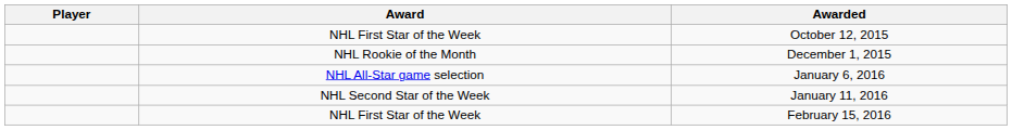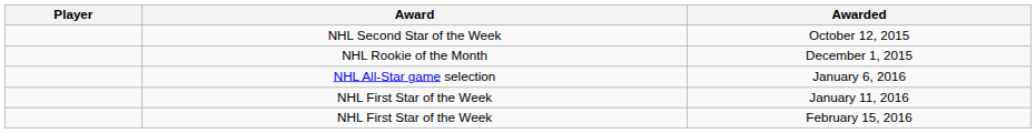 <table class="wikitable sortable" style="width:100%;">
 <tr align=center>
 <th>Player</th>
 <th>Award</th>
 <th data-sort-type="date">Awarded</th>
 </tr>
 <tr align=center>
 <td></td>
-<td>NHL First Star of the Week</td>
+<td>NHL Second Star of the Week</td>
 <td>October 12, 2015</td>
 </tr>
 <tr align=center>
 <td></td>
 <td>NHL Rookie of the Month</td>
 <td>December 1, 2015</td>
 </tr>
 <tr align=center>
 <td></td>
 <td><a href='#'>NHL All-Star game</a> selection</td>
 <td>January 6, 2016</td>
 </tr>
 <tr align=center>
 <td></td>
-<td>NHL Second Star of the Week</td>
+<td>NHL First Star of the Week</td>
 <td>January 11, 2016</td>
 </tr>
 <tr align=center>
 <td></td>
 <td>NHL First Star of the Week</td>
 <td>February 15, 2016</td>
 </tr>
 </table>
